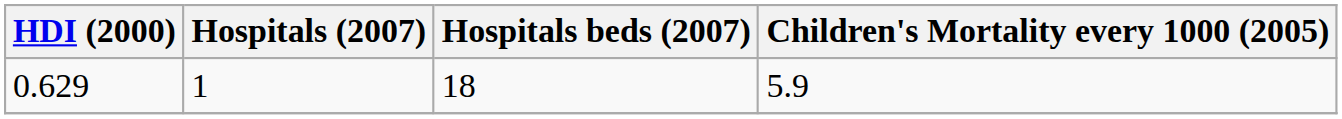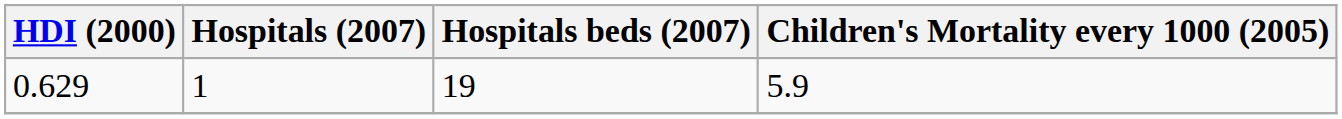 <table class="wikitable" border="1">
 <tr>
 <th><a href='#'>HDI</a> (2000)</th>
 <th>Hospitals (2007)</th>
 <th>Hospitals beds (2007)</th>
 <th>Children's Mortality every 1000 (2005)</th>
 </tr>
 <tr>
 <td>0.629</td>
 <td>1</td>
-<td>18</td>
+<td>19</td>
 <td>5.9</td>
 </tr>
 <tr>
 </tr>
 </table>
